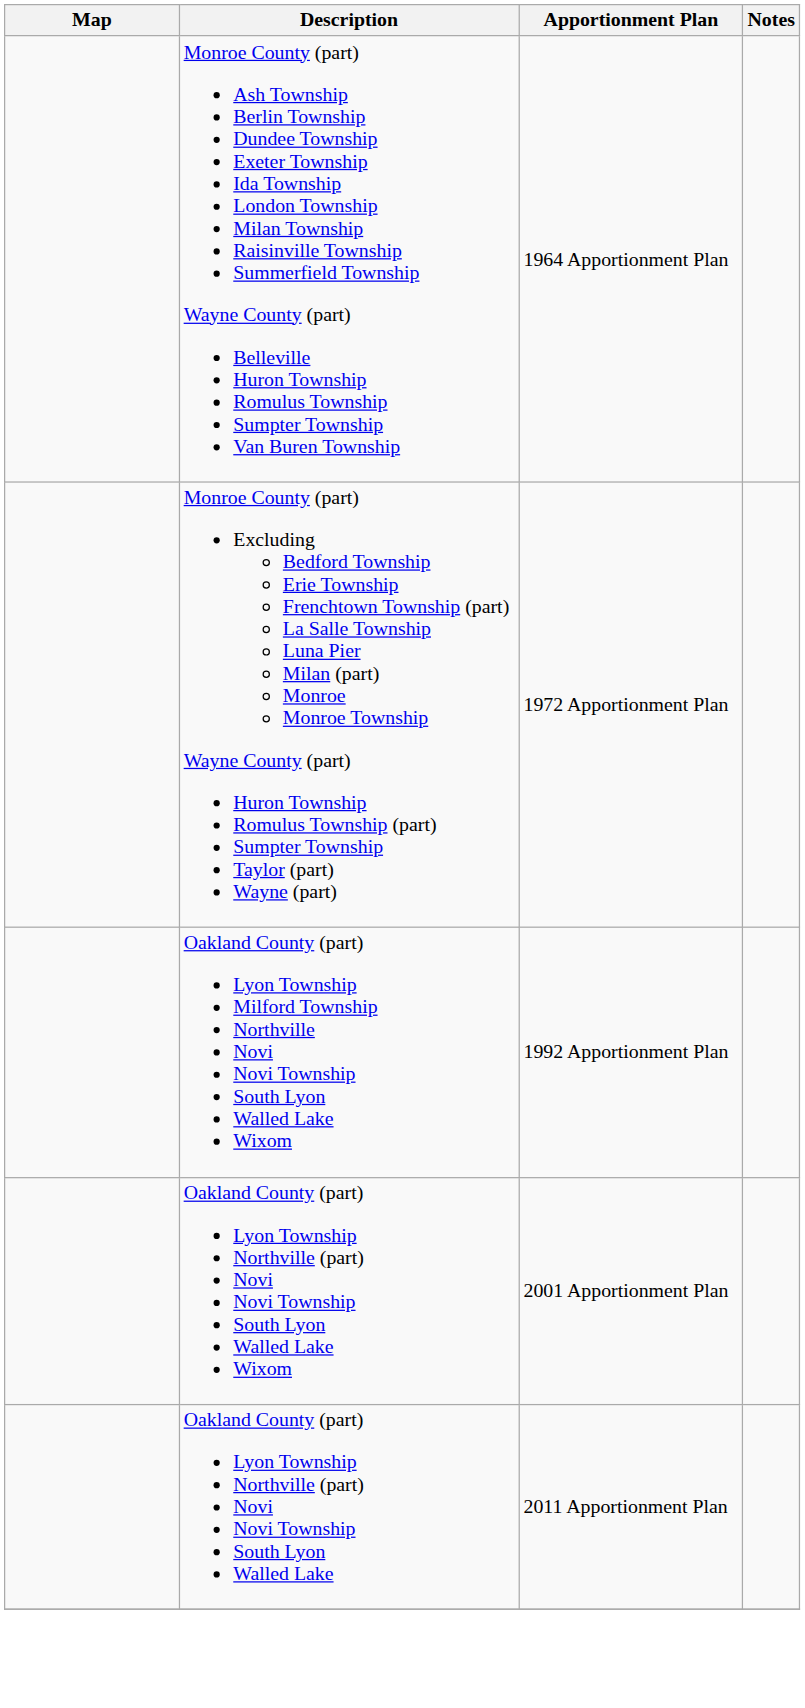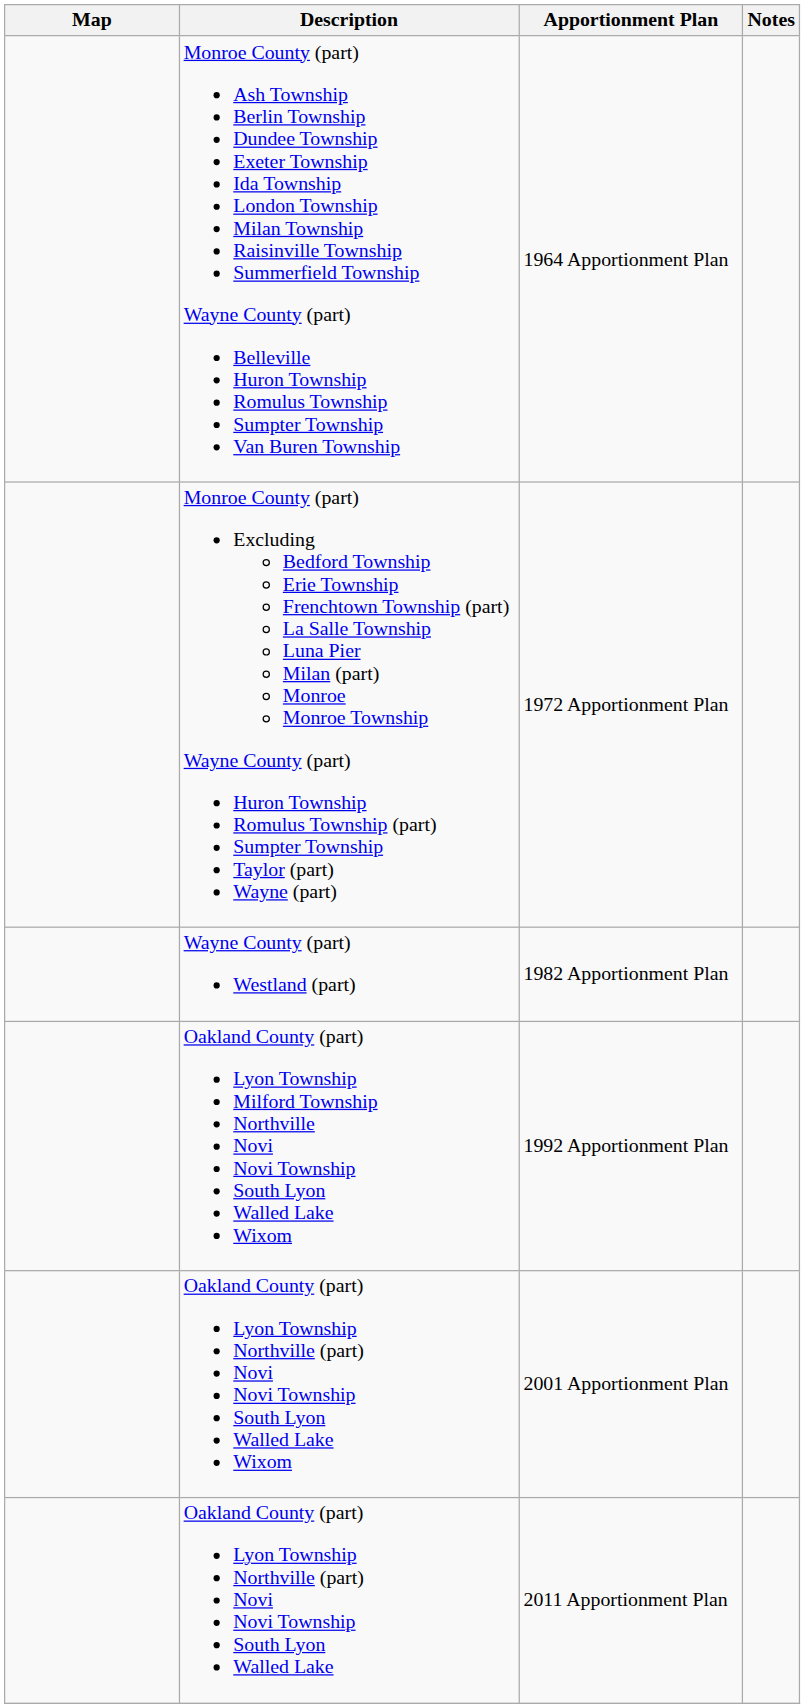 <table class="wikitable sortable">
 <tr>
 <th style="width:100pt;">Map</th>
 <th style="width:200pt;">Description</th>
 <th style="width:130pt;">Apportionment Plan</th>
 <th style="width:15pt;">Notes</th>
 </tr>
 <tr>
 <td></td>
 <td><a href='#'>Monroe County</a> (part)<br><ul><li><a href='#'>Ash Township</a></li><li><a href='#'>Berlin Township</a></li><li><a href='#'>Dundee Township</a></li><li><a href='#'>Exeter Township</a></li><li><a href='#'>Ida Township</a></li><li><a href='#'>London Township</a></li><li><a href='#'>Milan Township</a></li><li><a href='#'>Raisinville Township</a></li><li><a href='#'>Summerfield Township</a></li></ul><a href='#'>Wayne County</a> (part)<ul><li><a href='#'>Belleville</a></li><li><a href='#'>Huron Township</a></li><li><a href='#'>Romulus Township</a></li><li><a href='#'>Sumpter Township</a></li><li><a href='#'>Van Buren Township</a></li></ul></td>
 <td>1964 Apportionment Plan</td>
 <td></td>
 </tr>
 <tr>
 <td></td>
 <td><a href='#'>Monroe County</a> (part)<br><ul><li>Excluding<ul><li><a href='#'>Bedford Township</a></li><li><a href='#'>Erie Township</a></li><li><a href='#'>Frenchtown Township</a> (part)</li><li><a href='#'>La Salle Township</a></li><li><a href='#'>Luna Pier</a></li><li><a href='#'>Milan</a> (part)</li><li><a href='#'>Monroe</a></li><li><a href='#'>Monroe Township</a></li></ul></li></ul><a href='#'>Wayne County</a> (part)<ul><li><a href='#'>Huron Township</a></li><li><a href='#'>Romulus Township</a> (part)</li><li><a href='#'>Sumpter Township</a></li><li><a href='#'>Taylor</a> (part)</li><li><a href='#'>Wayne</a> (part)</li></ul></td>
 <td>1972 Apportionment Plan</td>
+<td></td>
+</tr>
+<tr>
+<td></td>
+<td><a href='#'>Wayne County</a> (part)<br><ul><li><a href='#'>Westland</a> (part)</li></ul></td>
+<td>1982 Apportionment Plan</td>
 <td></td>
 </tr>
 <tr>
 <td></td>
 <td><a href='#'>Oakland County</a> (part)<br><ul><li><a href='#'>Lyon Township</a></li><li><a href='#'>Milford Township</a></li><li><a href='#'>Northville</a></li><li><a href='#'>Novi</a></li><li><a href='#'>Novi Township</a></li><li><a href='#'>South Lyon</a></li><li><a href='#'>Walled Lake</a></li><li><a href='#'>Wixom</a></li></ul></td>
 <td>1992 Apportionment Plan</td>
 <td></td>
 </tr>
 <tr>
 <td></td>
 <td><a href='#'>Oakland County</a> (part)<br><ul><li><a href='#'>Lyon Township</a></li><li><a href='#'>Northville</a> (part)</li><li><a href='#'>Novi</a></li><li><a href='#'>Novi Township</a></li><li><a href='#'>South Lyon</a></li><li><a href='#'>Walled Lake</a></li><li><a href='#'>Wixom</a></li></ul></td>
 <td>2001 Apportionment Plan</td>
 <td></td>
 </tr>
 <tr>
 <td></td>
 <td><a href='#'>Oakland County</a> (part)<br><ul><li><a href='#'>Lyon Township</a></li><li><a href='#'>Northville</a> (part)</li><li><a href='#'>Novi</a></li><li><a href='#'>Novi Township</a></li><li><a href='#'>South Lyon</a></li><li><a href='#'>Walled Lake</a></li></ul></td>
 <td>2011 Apportionment Plan</td>
 <td></td>
 </tr>
 <tr>
 </tr>
 </table>
